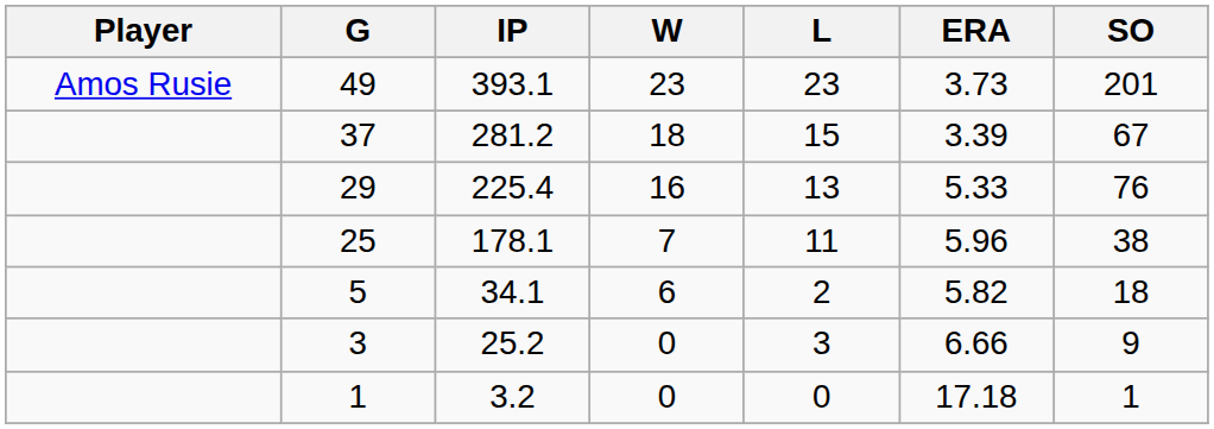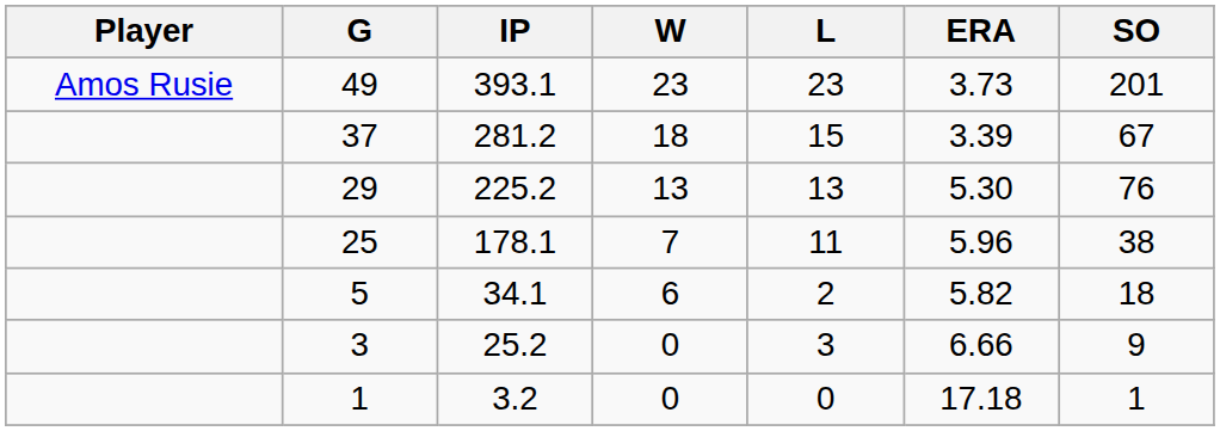 <table class="wikitable sortable">
 <tr>
 <th bgcolor="#DDDDFF" width="16%">Player</th>
 <th bgcolor="#DDDDFF" width="9%">G</th>
 <th bgcolor="#DDDDFF" width="9%">IP</th>
 <th bgcolor="#DDDDFF" width="9%">W</th>
 <th bgcolor="#DDDDFF" width="9%">L</th>
 <th bgcolor="#DDDDFF" width="9%">ERA</th>
 <th bgcolor="#DDDDFF" width="9%">SO</th>
 </tr>
 <tr align="center">
 <td><a href='#'>Amos Rusie</a></td>
 <td>49</td>
 <td>393.1</td>
 <td>23</td>
 <td>23</td>
 <td>3.73</td>
 <td>201</td>
 </tr>
 <tr align=center>
 <td></td>
 <td>37</td>
 <td>281.2</td>
 <td>18</td>
 <td>15</td>
 <td>3.39</td>
 <td>67</td>
 </tr>
 <tr align="center">
 <td></td>
 <td>29</td>
-<td>225.4</td>
-<td>16</td>
+<td>225.2</td>
 <td>13</td>
-<td>5.33</td>
+<td>13</td>
+<td>5.30</td>
 <td>76</td>
 </tr>
 <tr align="center">
 <td></td>
 <td>25</td>
 <td>178.1</td>
 <td>7</td>
 <td>11</td>
 <td>5.96</td>
 <td>38</td>
 </tr>
 <tr align="center">
 <td></td>
 <td>5</td>
 <td>34.1</td>
 <td>6</td>
 <td>2</td>
 <td>5.82</td>
 <td>18</td>
 </tr>
 <tr align="center">
 <td></td>
 <td>3</td>
 <td>25.2</td>
 <td>0</td>
 <td>3</td>
 <td>6.66</td>
 <td>9</td>
 </tr>
 <tr align="center">
 <td></td>
 <td>1</td>
 <td>3.2</td>
 <td>0</td>
 <td>0</td>
 <td>17.18</td>
 <td>1</td>
 </tr>
 </table>
